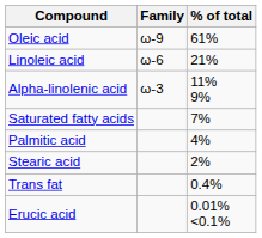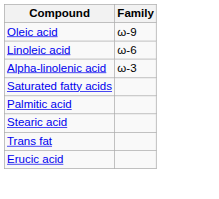 <table class="wikitable floatright">
 <tr>
 <th>Compound</th>
 <th>Family</th>
-<th>% of total</th>
 </tr>
 <tr>
 <td><a href='#'>Oleic acid</a></td>
 <td>ω-9</td>
-<td>61%</td>
 </tr>
 <tr>
 <td><a href='#'>Linoleic acid</a></td>
 <td>ω-6</td>
-<td>21%</td>
 </tr>
 <tr>
 <td><a href='#'>Alpha-linolenic acid</a></td>
 <td>ω-3</td>
-<td>11%<br>9%</td>
 </tr>
 <tr>
 <td><a href='#'>Saturated fatty acids</a></td>
 <td></td>
-<td>7%</td>
 </tr>
 <tr>
 <td><a href='#'>Palmitic acid</a></td>
 <td></td>
-<td>4%</td>
 </tr>
 <tr>
 <td><a href='#'>Stearic acid</a></td>
 <td></td>
-<td>2%</td>
 </tr>
 <tr>
 <td><a href='#'>Trans fat</a></td>
 <td></td>
-<td>0.4%</td>
 </tr>
 <tr>
 <td><a href='#'>Erucic acid</a></td>
 <td></td>
-<td>0.01%<br><0.1%</td>
 </tr>
 </table>
